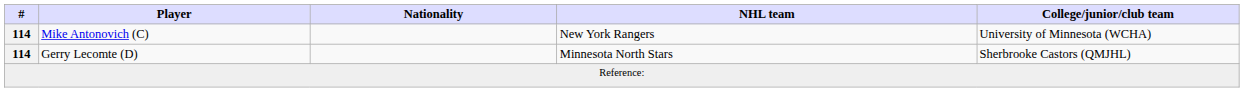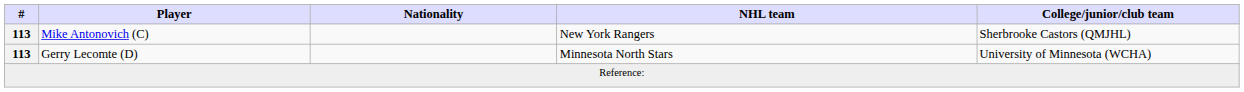 <table class="wikitable" style="width: 100%">
 <tr>
 <th style="background:#ddf; width:2.75%;">#</th>
 <th style="background:#ddf; width:22.0%;">Player</th>
 <th style="background:#ddf; width:20.0%;">Nationality</th>
 <th style="background:#ddf; width:34.0%;">NHL team</th>
 <th style="background:#ddf; width:100.0%;">College/junior/club team</th>
 </tr>
 <tr>
-<th>114</th>
+<th>113</th>
 <td><a href='#'>Mike Antonovich</a> (C)</td>
 <td></td>
 <td>New York Rangers</td>
-<td>University of Minnesota (WCHA)</td>
+<td>Sherbrooke Castors (QMJHL)</td>
 </tr>
 <tr>
-<th>114</th>
+<th>113</th>
 <td>Gerry Lecomte (D)</td>
 <td></td>
 <td>Minnesota North Stars</td>
-<td>Sherbrooke Castors (QMJHL)</td>
+<td>University of Minnesota (WCHA)</td>
 </tr>
 <tr>
 <td align=center colspan="6" bgcolor="#efefef"><sup>Reference: </sup></td>
 </tr>
 </table>
